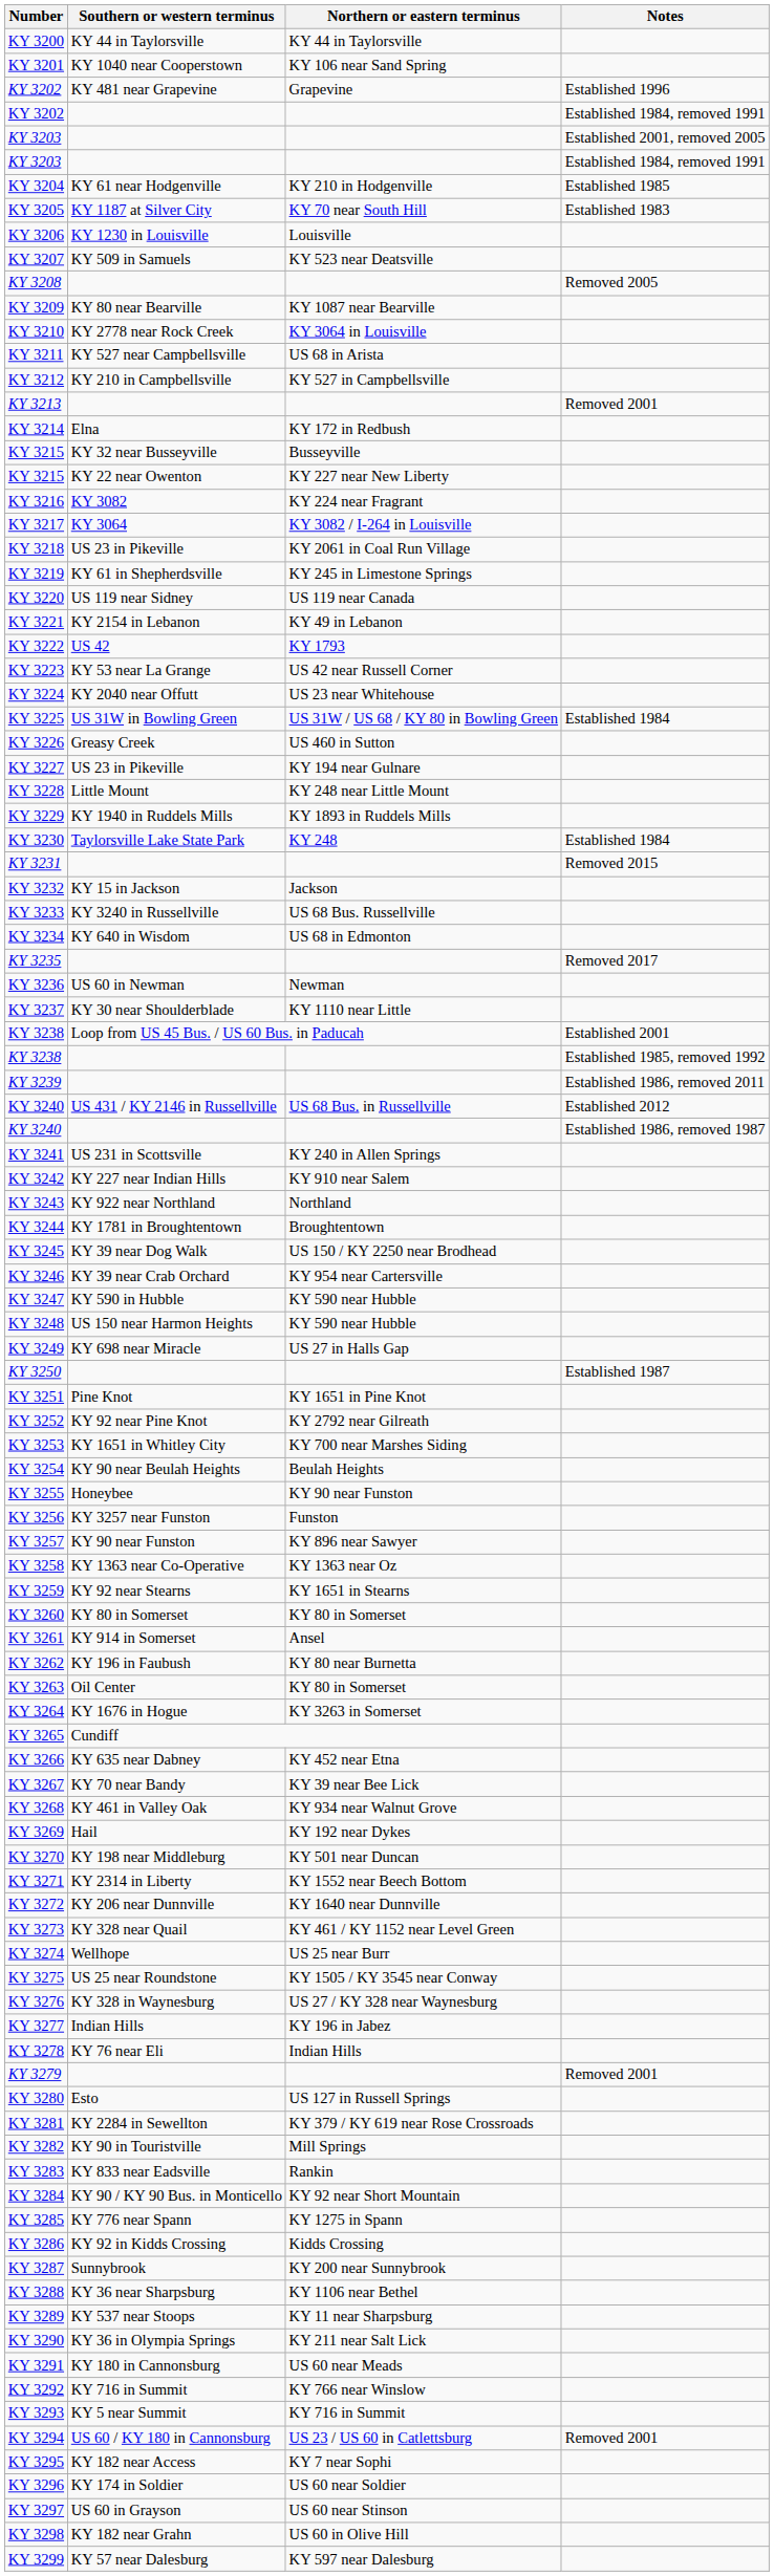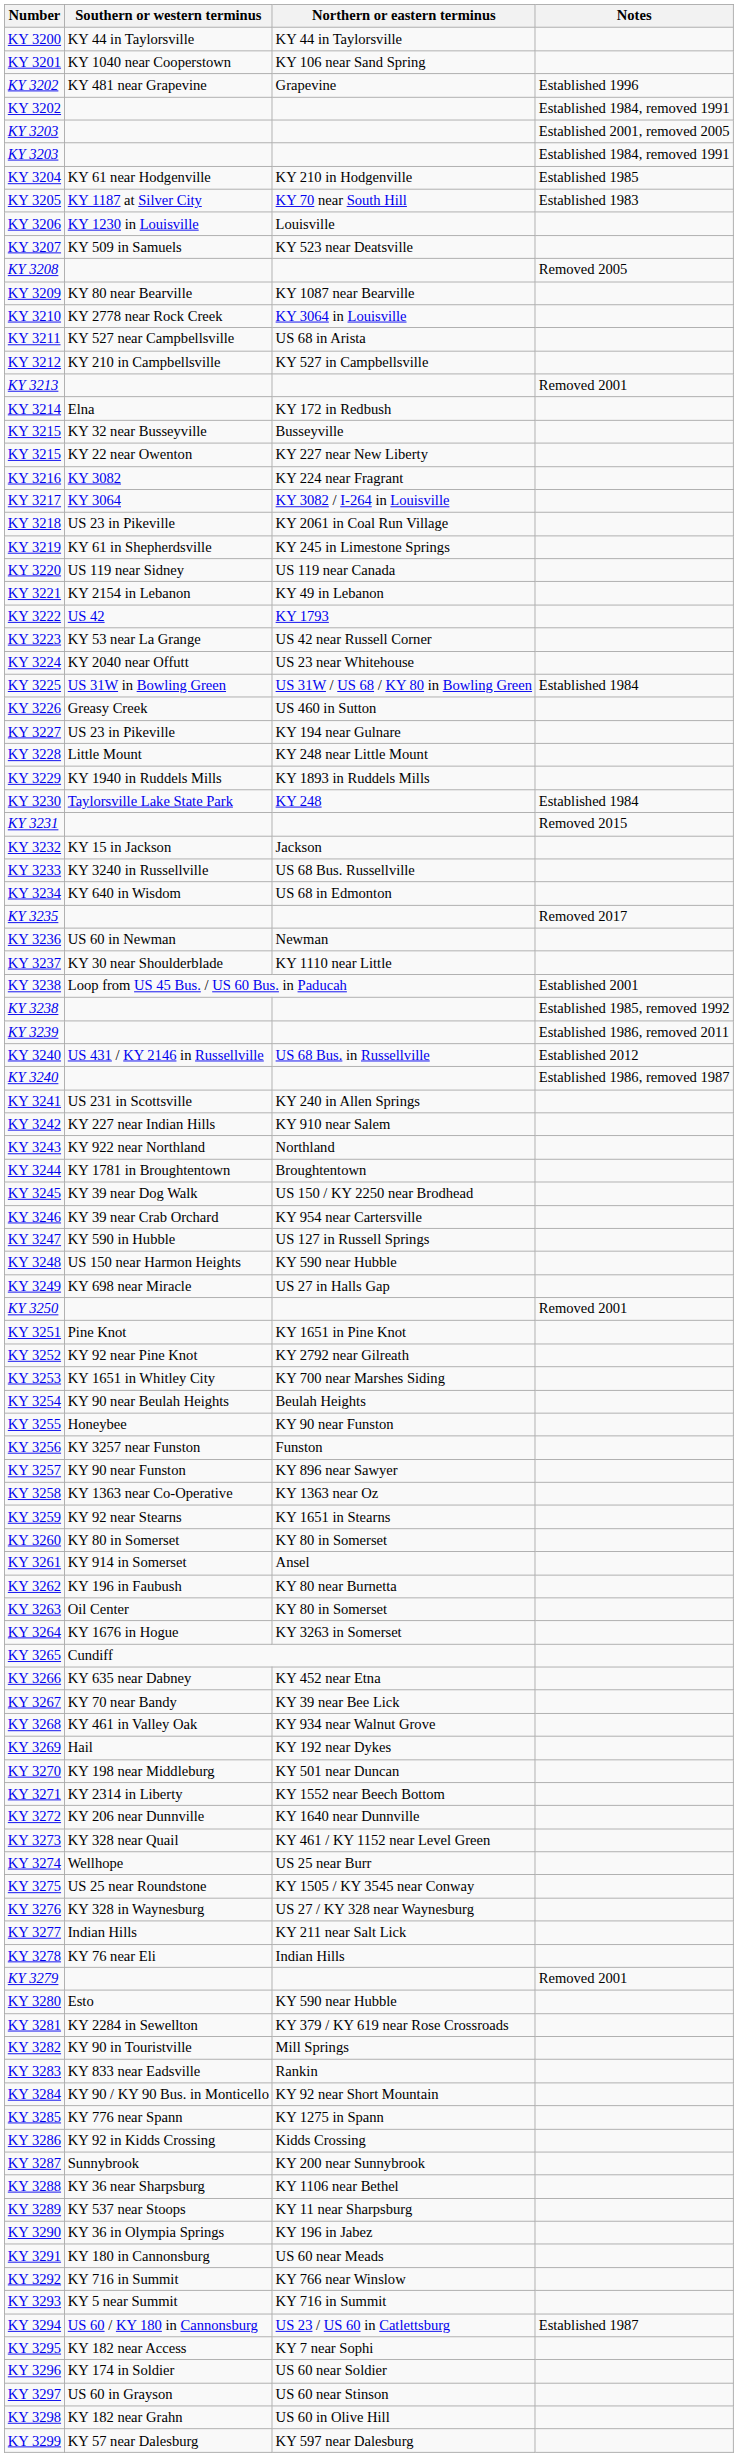 <table class="wikitable sortable mw-collapsible">
 <tr>
 <th>Number</th>
 <th>Southern or western terminus</th>
 <th>Northern or eastern terminus</th>
 <th>Notes</th>
 </tr>
 <tr>
 <td> <a href='#'>KY 3200</a></td>
 <td>KY 44 in Taylorsville</td>
 <td>KY 44 in Taylorsville</td>
 <td></td>
 </tr>
 <tr>
 <td> <a href='#'>KY 3201</a></td>
 <td>KY 1040 near Cooperstown</td>
 <td>KY 106 near Sand Spring</td>
 <td></td>
 </tr>
 <tr>
 <td><em> <a href='#'>KY 3202</a></em></td>
 <td>KY 481 near Grapevine</td>
 <td>Grapevine</td>
 <td>Established 1996</td>
 </tr>
 <tr>
 <td> <a href='#'>KY 3202</a></td>
 <td></td>
 <td></td>
 <td>Established 1984, removed 1991</td>
 </tr>
 <tr>
 <td><em> <a href='#'>KY 3203</a></em></td>
 <td></td>
 <td></td>
 <td>Established 2001, removed 2005</td>
 </tr>
 <tr>
 <td><em> <a href='#'>KY 3203</a></em></td>
 <td></td>
 <td></td>
 <td>Established 1984, removed 1991</td>
 </tr>
 <tr>
 <td> <a href='#'>KY 3204</a></td>
 <td>KY 61 near Hodgenville</td>
 <td>KY 210 in Hodgenville</td>
 <td>Established 1985</td>
 </tr>
 <tr>
 <td> <a href='#'>KY 3205</a></td>
 <td><a href='#'>KY 1187</a> at <a href='#'>Silver City</a></td>
 <td><a href='#'>KY 70</a> near <a href='#'>South Hill</a></td>
 <td>Established 1983</td>
 </tr>
 <tr>
 <td> <a href='#'>KY 3206</a></td>
 <td><a href='#'>KY 1230</a> in <a href='#'>Louisville</a></td>
 <td>Louisville</td>
 <td></td>
 </tr>
 <tr>
 <td> <a href='#'>KY 3207</a></td>
 <td>KY 509 in Samuels</td>
 <td>KY 523 near Deatsville</td>
 <td></td>
 </tr>
 <tr>
 <td><em> <a href='#'>KY 3208</a></em></td>
 <td></td>
 <td></td>
 <td>Removed 2005</td>
 </tr>
 <tr>
 <td> <a href='#'>KY 3209</a></td>
 <td>KY 80 near Bearville</td>
 <td>KY 1087 near Bearville</td>
 <td></td>
 </tr>
 <tr>
 <td> <a href='#'>KY 3210</a></td>
 <td>KY 2778 near Rock Creek</td>
 <td><a href='#'>KY 3064</a> in <a href='#'>Louisville</a></td>
 <td></td>
 </tr>
 <tr>
 <td> <a href='#'>KY 3211</a></td>
 <td>KY 527 near Campbellsville</td>
 <td>US 68 in Arista</td>
 <td></td>
 </tr>
 <tr>
 <td> <a href='#'>KY 3212</a></td>
 <td>KY 210 in Campbellsville</td>
 <td>KY 527 in Campbellsville</td>
 <td></td>
 </tr>
 <tr>
 <td><em> <a href='#'>KY 3213</a></em></td>
 <td></td>
 <td></td>
 <td>Removed 2001</td>
 </tr>
 <tr>
 <td> <a href='#'>KY 3214</a></td>
 <td>Elna</td>
 <td>KY 172 in Redbush</td>
 <td></td>
 </tr>
 <tr>
 <td> <a href='#'>KY 3215</a></td>
 <td>KY 32 near Busseyville</td>
 <td>Busseyville</td>
 <td></td>
 </tr>
 <tr>
 <td> <a href='#'>KY 3215</a></td>
 <td>KY 22 near Owenton</td>
 <td>KY 227 near New Liberty</td>
 <td></td>
 </tr>
 <tr>
 <td> <a href='#'>KY 3216</a></td>
 <td><a href='#'>KY 3082</a></td>
 <td>KY 224 near Fragrant</td>
 <td></td>
 </tr>
 <tr>
 <td> <a href='#'>KY 3217</a></td>
 <td><a href='#'>KY 3064</a></td>
 <td><a href='#'>KY 3082</a> / <a href='#'>I-264</a> in <a href='#'>Louisville</a></td>
 <td></td>
 </tr>
 <tr>
 <td> <a href='#'>KY 3218</a></td>
 <td>US 23 in Pikeville</td>
 <td>KY 2061 in Coal Run Village</td>
 <td></td>
 </tr>
 <tr>
 <td> <a href='#'>KY 3219</a></td>
 <td>KY 61 in Shepherdsville</td>
 <td>KY 245 in Limestone Springs</td>
 <td></td>
 </tr>
 <tr>
 <td> <a href='#'>KY 3220</a></td>
 <td>US 119 near Sidney</td>
 <td>US 119 near Canada</td>
 <td></td>
 </tr>
 <tr>
 <td> <a href='#'>KY 3221</a></td>
 <td>KY 2154 in Lebanon</td>
 <td>KY 49 in Lebanon</td>
 <td></td>
 </tr>
 <tr>
 <td> <a href='#'>KY 3222</a></td>
 <td><a href='#'>US 42</a></td>
 <td><a href='#'>KY 1793</a></td>
 <td></td>
 </tr>
 <tr>
 <td> <a href='#'>KY 3223</a></td>
 <td>KY 53 near La Grange</td>
 <td>US 42 near Russell Corner</td>
 <td></td>
 </tr>
 <tr>
 <td> <a href='#'>KY 3224</a></td>
 <td>KY 2040 near Offutt</td>
 <td>US 23 near Whitehouse</td>
 <td></td>
 </tr>
 <tr>
 <td> <a href='#'>KY 3225</a></td>
 <td><a href='#'>US 31W</a> in <a href='#'>Bowling Green</a></td>
 <td><a href='#'>US 31W</a> / <a href='#'>US 68</a> / <a href='#'>KY 80</a> in <a href='#'>Bowling Green</a></td>
 <td>Established 1984</td>
 </tr>
 <tr>
 <td> <a href='#'>KY 3226</a></td>
 <td>Greasy Creek</td>
 <td>US 460 in Sutton</td>
 <td></td>
 </tr>
 <tr>
 <td> <a href='#'>KY 3227</a></td>
 <td>US 23 in Pikeville</td>
 <td>KY 194 near Gulnare</td>
 <td></td>
 </tr>
 <tr>
 <td> <a href='#'>KY 3228</a></td>
 <td>Little Mount</td>
 <td>KY 248 near Little Mount</td>
 <td></td>
 </tr>
 <tr>
 <td> <a href='#'>KY 3229</a></td>
 <td>KY 1940 in Ruddels Mills</td>
 <td>KY 1893 in Ruddels Mills</td>
 <td></td>
 </tr>
 <tr>
 <td> <a href='#'>KY 3230</a></td>
 <td><a href='#'>Taylorsville Lake State Park</a></td>
 <td><a href='#'>KY 248</a></td>
 <td>Established 1984</td>
 </tr>
 <tr>
 <td><em> <a href='#'>KY 3231</a></em></td>
 <td></td>
 <td></td>
 <td>Removed 2015</td>
 </tr>
 <tr>
 <td> <a href='#'>KY 3232</a></td>
 <td>KY 15 in Jackson</td>
 <td>Jackson</td>
 <td></td>
 </tr>
 <tr>
 <td> <a href='#'>KY 3233</a></td>
 <td>KY 3240 in Russellville</td>
 <td>US 68 Bus. Russellville</td>
 <td></td>
 </tr>
 <tr>
 <td> <a href='#'>KY 3234</a></td>
 <td>KY 640 in Wisdom</td>
 <td>US 68 in Edmonton</td>
 <td></td>
 </tr>
 <tr>
 <td><em> <a href='#'>KY 3235</a></em></td>
 <td></td>
 <td></td>
 <td>Removed 2017</td>
 </tr>
 <tr>
 <td> <a href='#'>KY 3236</a></td>
 <td>US 60 in Newman</td>
 <td>Newman</td>
 <td></td>
 </tr>
 <tr>
 <td> <a href='#'>KY 3237</a></td>
 <td>KY 30 near Shoulderblade</td>
 <td>KY 1110 near Little</td>
 <td></td>
 </tr>
 <tr>
 <td> <a href='#'>KY 3238</a></td>
 <td colspan="2">Loop from <a href='#'>US 45 Bus.</a> / <a href='#'>US 60 Bus.</a> in <a href='#'>Paducah</a></td>
 <td>Established 2001</td>
 </tr>
 <tr>
 <td><em> <a href='#'>KY 3238</a></em></td>
 <td></td>
 <td></td>
 <td>Established 1985, removed 1992</td>
 </tr>
 <tr>
 <td><em> <a href='#'>KY 3239</a></em></td>
 <td></td>
 <td></td>
 <td>Established 1986, removed 2011</td>
 </tr>
 <tr>
 <td> <a href='#'>KY 3240</a></td>
 <td><a href='#'>US 431</a> / <a href='#'>KY 2146</a> in <a href='#'>Russellville</a></td>
 <td><a href='#'>US 68 Bus.</a> in <a href='#'>Russellville</a></td>
 <td>Established 2012</td>
 </tr>
 <tr>
 <td><em> <a href='#'>KY 3240</a></em></td>
 <td></td>
 <td></td>
 <td>Established 1986, removed 1987</td>
 </tr>
 <tr>
 <td> <a href='#'>KY 3241</a></td>
 <td>US 231 in Scottsville</td>
 <td>KY 240 in Allen Springs</td>
 <td></td>
 </tr>
 <tr>
 <td> <a href='#'>KY 3242</a></td>
 <td>KY 227 near Indian Hills</td>
 <td>KY 910 near Salem</td>
 <td></td>
 </tr>
 <tr>
 <td> <a href='#'>KY 3243</a></td>
 <td>KY 922 near Northland</td>
 <td>Northland</td>
 <td></td>
 </tr>
 <tr>
 <td> <a href='#'>KY 3244</a></td>
 <td>KY 1781 in Broughtentown</td>
 <td>Broughtentown</td>
 <td></td>
 </tr>
 <tr>
 <td> <a href='#'>KY 3245</a></td>
 <td>KY 39 near Dog Walk</td>
 <td>US 150 / KY 2250 near Brodhead</td>
 <td></td>
 </tr>
 <tr>
 <td> <a href='#'>KY 3246</a></td>
 <td>KY 39 near Crab Orchard</td>
 <td>KY 954 near Cartersville</td>
 <td></td>
 </tr>
 <tr>
 <td> <a href='#'>KY 3247</a></td>
 <td>KY 590 in Hubble</td>
-<td>KY 590 near Hubble</td>
+<td>US 127 in Russell Springs</td>
 <td></td>
 </tr>
 <tr>
 <td> <a href='#'>KY 3248</a></td>
 <td>US 150 near Harmon Heights</td>
 <td>KY 590 near Hubble</td>
 <td></td>
 </tr>
 <tr>
 <td> <a href='#'>KY 3249</a></td>
 <td>KY 698 near Miracle</td>
 <td>US 27 in Halls Gap</td>
 <td></td>
 </tr>
 <tr>
 <td><em> <a href='#'>KY 3250</a></em></td>
 <td></td>
 <td></td>
-<td>Established 1987</td>
+<td>Removed 2001</td>
 </tr>
 <tr>
 <td> <a href='#'>KY 3251</a></td>
 <td>Pine Knot</td>
 <td>KY 1651 in Pine Knot</td>
 <td></td>
 </tr>
 <tr>
 <td> <a href='#'>KY 3252</a></td>
 <td>KY 92 near Pine Knot</td>
 <td>KY 2792 near Gilreath</td>
 <td></td>
 </tr>
 <tr>
 <td> <a href='#'>KY 3253</a></td>
 <td>KY 1651 in Whitley City</td>
 <td>KY 700 near Marshes Siding</td>
 <td></td>
 </tr>
 <tr>
 <td> <a href='#'>KY 3254</a></td>
 <td>KY 90 near Beulah Heights</td>
 <td>Beulah Heights</td>
 <td></td>
 </tr>
 <tr>
 <td> <a href='#'>KY 3255</a></td>
 <td>Honeybee</td>
 <td>KY 90 near Funston</td>
 <td></td>
 </tr>
 <tr>
 <td> <a href='#'>KY 3256</a></td>
 <td>KY 3257 near Funston</td>
 <td>Funston</td>
 <td></td>
 </tr>
 <tr>
 <td> <a href='#'>KY 3257</a></td>
 <td>KY 90 near Funston</td>
 <td>KY 896 near Sawyer</td>
 <td></td>
 </tr>
 <tr>
 <td> <a href='#'>KY 3258</a></td>
 <td>KY 1363 near Co-Operative</td>
 <td>KY 1363 near Oz</td>
 <td></td>
 </tr>
 <tr>
 <td> <a href='#'>KY 3259</a></td>
 <td>KY 92 near Stearns</td>
 <td>KY 1651 in Stearns</td>
 <td></td>
 </tr>
 <tr>
 <td> <a href='#'>KY 3260</a></td>
 <td>KY 80 in Somerset</td>
 <td>KY 80 in Somerset</td>
 <td></td>
 </tr>
 <tr>
 <td> <a href='#'>KY 3261</a></td>
 <td>KY 914 in Somerset</td>
 <td>Ansel</td>
 <td></td>
 </tr>
 <tr>
 <td> <a href='#'>KY 3262</a></td>
 <td>KY 196 in Faubush</td>
 <td>KY 80 near Burnetta</td>
 <td></td>
 </tr>
 <tr>
 <td> <a href='#'>KY 3263</a></td>
 <td>Oil Center</td>
 <td>KY 80 in Somerset</td>
 <td></td>
 </tr>
 <tr>
 <td> <a href='#'>KY 3264</a></td>
 <td>KY 1676 in Hogue</td>
 <td>KY 3263 in Somerset</td>
 <td></td>
 </tr>
 <tr>
 <td> <a href='#'>KY 3265</a></td>
 <td colspan="2">Cundiff</td>
 <td></td>
 </tr>
 <tr>
 <td> <a href='#'>KY 3266</a></td>
 <td>KY 635 near Dabney</td>
 <td>KY 452 near Etna</td>
 <td></td>
 </tr>
 <tr>
 <td> <a href='#'>KY 3267</a></td>
 <td>KY 70 near Bandy</td>
 <td>KY 39 near Bee Lick</td>
 <td></td>
 </tr>
 <tr>
 <td> <a href='#'>KY 3268</a></td>
 <td>KY 461 in Valley Oak</td>
 <td>KY 934 near Walnut Grove</td>
 <td></td>
 </tr>
 <tr>
 <td> <a href='#'>KY 3269</a></td>
 <td>Hail</td>
 <td>KY 192 near Dykes</td>
 <td></td>
 </tr>
 <tr>
 <td> <a href='#'>KY 3270</a></td>
 <td>KY 198 near Middleburg</td>
 <td>KY 501 near Duncan</td>
 <td></td>
 </tr>
 <tr>
 <td> <a href='#'>KY 3271</a></td>
 <td>KY 2314 in Liberty</td>
 <td>KY 1552 near Beech Bottom</td>
 <td></td>
 </tr>
 <tr>
 <td> <a href='#'>KY 3272</a></td>
 <td>KY 206 near Dunnville</td>
 <td>KY 1640 near Dunnville</td>
 <td></td>
 </tr>
 <tr>
 <td> <a href='#'>KY 3273</a></td>
 <td>KY 328 near Quail</td>
 <td>KY 461 / KY 1152 near Level Green</td>
 <td></td>
 </tr>
 <tr>
 <td> <a href='#'>KY 3274</a></td>
 <td>Wellhope</td>
 <td>US 25 near Burr</td>
 <td></td>
 </tr>
 <tr>
 <td> <a href='#'>KY 3275</a></td>
 <td>US 25 near Roundstone</td>
 <td>KY 1505 / KY 3545 near Conway</td>
 <td></td>
 </tr>
 <tr>
 <td> <a href='#'>KY 3276</a></td>
 <td>KY 328 in Waynesburg</td>
 <td>US 27 / KY 328 near Waynesburg</td>
 <td></td>
 </tr>
 <tr>
 <td> <a href='#'>KY 3277</a></td>
 <td>Indian Hills</td>
-<td>KY 196 in Jabez</td>
+<td>KY 211 near Salt Lick</td>
 <td></td>
 </tr>
 <tr>
 <td> <a href='#'>KY 3278</a></td>
 <td>KY 76 near Eli</td>
 <td>Indian Hills</td>
 <td></td>
 </tr>
 <tr>
 <td><em> <a href='#'>KY 3279</a></em></td>
 <td></td>
 <td></td>
 <td>Removed 2001</td>
 </tr>
 <tr>
 <td> <a href='#'>KY 3280</a></td>
 <td>Esto</td>
-<td>US 127 in Russell Springs</td>
+<td>KY 590 near Hubble</td>
 <td></td>
 </tr>
 <tr>
 <td> <a href='#'>KY 3281</a></td>
 <td>KY 2284 in Sewellton</td>
 <td>KY 379 / KY 619 near Rose Crossroads</td>
 <td></td>
 </tr>
 <tr>
 <td> <a href='#'>KY 3282</a></td>
 <td>KY 90 in Touristville</td>
 <td>Mill Springs</td>
 <td></td>
 </tr>
 <tr>
 <td> <a href='#'>KY 3283</a></td>
 <td>KY 833 near Eadsville</td>
 <td>Rankin</td>
 <td></td>
 </tr>
 <tr>
 <td> <a href='#'>KY 3284</a></td>
 <td>KY 90 / KY 90 Bus. in Monticello</td>
 <td>KY 92 near Short Mountain</td>
 <td></td>
 </tr>
 <tr>
 <td> <a href='#'>KY 3285</a></td>
 <td>KY 776 near Spann</td>
 <td>KY 1275 in Spann</td>
 <td></td>
 </tr>
 <tr>
 <td> <a href='#'>KY 3286</a></td>
 <td>KY 92 in Kidds Crossing</td>
 <td>Kidds Crossing</td>
 <td></td>
 </tr>
 <tr>
 <td> <a href='#'>KY 3287</a></td>
 <td>Sunnybrook</td>
 <td>KY 200 near Sunnybrook</td>
 <td></td>
 </tr>
 <tr>
 <td> <a href='#'>KY 3288</a></td>
 <td>KY 36 near Sharpsburg</td>
 <td>KY 1106 near Bethel</td>
 <td></td>
 </tr>
 <tr>
 <td> <a href='#'>KY 3289</a></td>
 <td>KY 537 near Stoops</td>
 <td>KY 11 near Sharpsburg</td>
 <td></td>
 </tr>
 <tr>
 <td> <a href='#'>KY 3290</a></td>
 <td>KY 36 in Olympia Springs</td>
-<td>KY 211 near Salt Lick</td>
+<td>KY 196 in Jabez</td>
 <td></td>
 </tr>
 <tr>
 <td> <a href='#'>KY 3291</a></td>
 <td>KY 180 in Cannonsburg</td>
 <td>US 60 near Meads</td>
 <td></td>
 </tr>
 <tr>
 <td> <a href='#'>KY 3292</a></td>
 <td>KY 716 in Summit</td>
 <td>KY 766 near Winslow</td>
 <td></td>
 </tr>
 <tr>
 <td> <a href='#'>KY 3293</a></td>
 <td>KY 5 near Summit</td>
 <td>KY 716 in Summit</td>
 <td></td>
 </tr>
 <tr>
 <td> <a href='#'>KY 3294</a></td>
 <td><a href='#'>US 60</a> / <a href='#'>KY 180</a> in <a href='#'>Cannonsburg</a></td>
 <td><a href='#'>US 23</a> / <a href='#'>US 60</a> in <a href='#'>Catlettsburg</a></td>
-<td>Removed 2001</td>
+<td>Established 1987</td>
 </tr>
 <tr>
 <td> <a href='#'>KY 3295</a></td>
 <td>KY 182 near Access</td>
 <td>KY 7 near Sophi</td>
 <td></td>
 </tr>
 <tr>
 <td> <a href='#'>KY 3296</a></td>
 <td>KY 174 in Soldier</td>
 <td>US 60 near Soldier</td>
 <td></td>
 </tr>
 <tr>
 <td> <a href='#'>KY 3297</a></td>
 <td>US 60 in Grayson</td>
 <td>US 60 near Stinson</td>
 <td></td>
 </tr>
 <tr>
 <td> <a href='#'>KY 3298</a></td>
 <td>KY 182 near Grahn</td>
 <td>US 60 in Olive Hill</td>
 <td></td>
 </tr>
 <tr>
 <td> <a href='#'>KY 3299</a></td>
 <td>KY 57 near Dalesburg</td>
 <td>KY 597 near Dalesburg</td>
 <td></td>
 </tr>
 </table>
